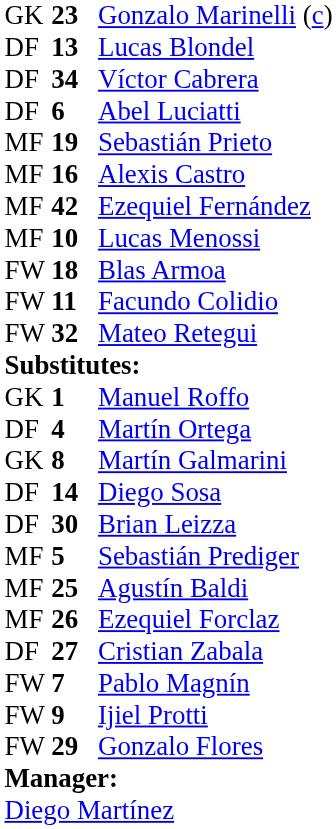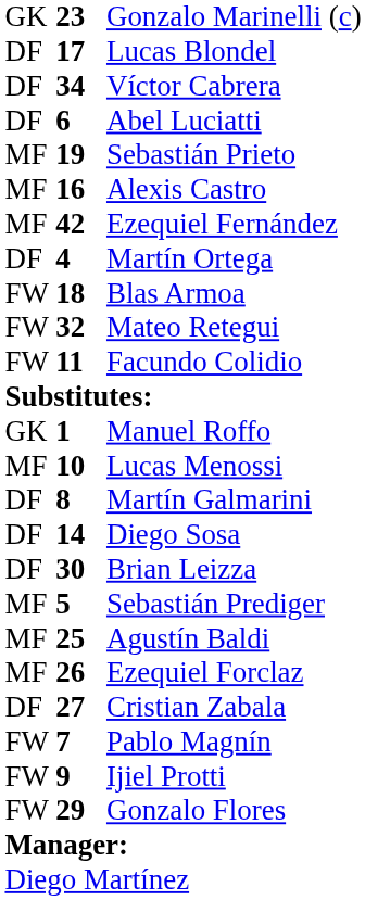 <table style="font-size:90%; margin:0.2em auto;" cellspacing="0" cellpadding="0">
 <tr>
 <th width="25"></th>
 <th width="25"></th>
 </tr>
 <tr>
 <td>GK</td>
 <td><strong>23</strong></td>
 <td> <a href='#'>Gonzalo Marinelli</a> (<a href='#'>c</a>)</td>
 <td></td>
 </tr>
 <tr>
 <td>DF</td>
-<td><strong>13</strong></td>
+<td><strong>17</strong></td>
 <td> <a href='#'>Lucas Blondel</a></td>
 <td></td>
 <td></td>
 </tr>
 <tr>
 <td>DF</td>
 <td><strong>34</strong></td>
 <td> <a href='#'>Víctor Cabrera</a></td>
 <td></td>
 <td></td>
 </tr>
 <tr>
 <td>DF</td>
 <td><strong>6</strong></td>
 <td> <a href='#'>Abel Luciatti</a></td>
 <td></td>
 </tr>
 <tr>
 <td>MF</td>
 <td><strong>19</strong></td>
 <td> <a href='#'>Sebastián Prieto</a></td>
 </tr>
 <tr>
 <td>MF</td>
 <td><strong>16</strong></td>
 <td> <a href='#'>Alexis Castro</a></td>
 </tr>
 <tr>
 <td>MF</td>
 <td><strong>42</strong></td>
 <td> <a href='#'>Ezequiel Fernández</a></td>
 </tr>
 <tr>
-<td>MF</td>
-<td><strong>10</strong></td>
-<td> <a href='#'>Lucas Menossi</a></td>
+<td>DF</td>
+<td><strong>4</strong></td>
+<td> <a href='#'>Martín Ortega</a></td>
 <td></td>
 <td></td>
 </tr>
 <tr>
 <td>FW</td>
 <td><strong>18</strong></td>
 <td> <a href='#'>Blas Armoa</a></td>
 <td></td>
 <td></td>
 </tr>
 <tr>
 <td>FW</td>
-<td><strong>11</strong></td>
-<td> <a href='#'>Facundo Colidio</a></td>
+<td><strong>32</strong></td>
+<td> <a href='#'>Mateo Retegui</a></td>
 <td></td>
 <td></td>
 </tr>
 <tr>
 <td>FW</td>
-<td><strong>32</strong></td>
-<td> <a href='#'>Mateo Retegui</a></td>
+<td><strong>11</strong></td>
+<td> <a href='#'>Facundo Colidio</a></td>
 <td></td>
 <td></td>
 </tr>
 <tr>
 <td colspan=3><strong>Substitutes:</strong></td>
 </tr>
 <tr>
 <td>GK</td>
 <td><strong>1</strong></td>
 <td> <a href='#'>Manuel Roffo</a></td>
 </tr>
 <tr>
-<td>DF</td>
-<td><strong>4</strong></td>
-<td> <a href='#'>Martín Ortega</a></td>
+<td>MF</td>
+<td><strong>10</strong></td>
+<td> <a href='#'>Lucas Menossi</a></td>
 <td></td>
 <td></td>
 </tr>
 <tr>
-<td>GK</td>
+<td>DF</td>
 <td><strong>8</strong></td>
 <td> <a href='#'>Martín Galmarini</a></td>
 </tr>
 <tr>
 <td>DF</td>
 <td><strong>14</strong></td>
 <td> <a href='#'>Diego Sosa</a></td>
 </tr>
 <tr>
 <td>DF</td>
 <td><strong>30</strong></td>
 <td> <a href='#'>Brian Leizza</a></td>
 <td></td>
 <td></td>
 </tr>
 <tr>
 <td>MF</td>
 <td><strong>5</strong></td>
 <td> <a href='#'>Sebastián Prediger</a></td>
 <td></td>
 <td></td>
 </tr>
 <tr>
 <td>MF</td>
 <td><strong>25</strong></td>
 <td> <a href='#'>Agustín Baldi</a></td>
 <td></td>
 <td></td>
 </tr>
 <tr>
 <td>MF</td>
 <td><strong>26</strong></td>
 <td> <a href='#'>Ezequiel Forclaz</a></td>
 </tr>
 <tr>
 <td>DF</td>
 <td><strong>27</strong></td>
 <td> <a href='#'>Cristian Zabala</a></td>
 <td></td>
 <td></td>
 </tr>
 <tr>
 <td>FW</td>
 <td><strong>7</strong></td>
 <td> <a href='#'>Pablo Magnín</a></td>
 </tr>
 <tr>
 <td>FW</td>
 <td><strong>9</strong></td>
 <td> <a href='#'>Ijiel Protti</a></td>
 </tr>
 <tr>
 <td>FW</td>
 <td><strong>29</strong></td>
 <td> <a href='#'>Gonzalo Flores</a></td>
 <td></td>
 <td></td>
 </tr>
 <tr>
 <td colspan=3><strong>Manager:</strong></td>
 </tr>
 <tr>
 <td colspan="4"> <a href='#'>Diego Martínez</a></td>
 </tr>
 </table>
